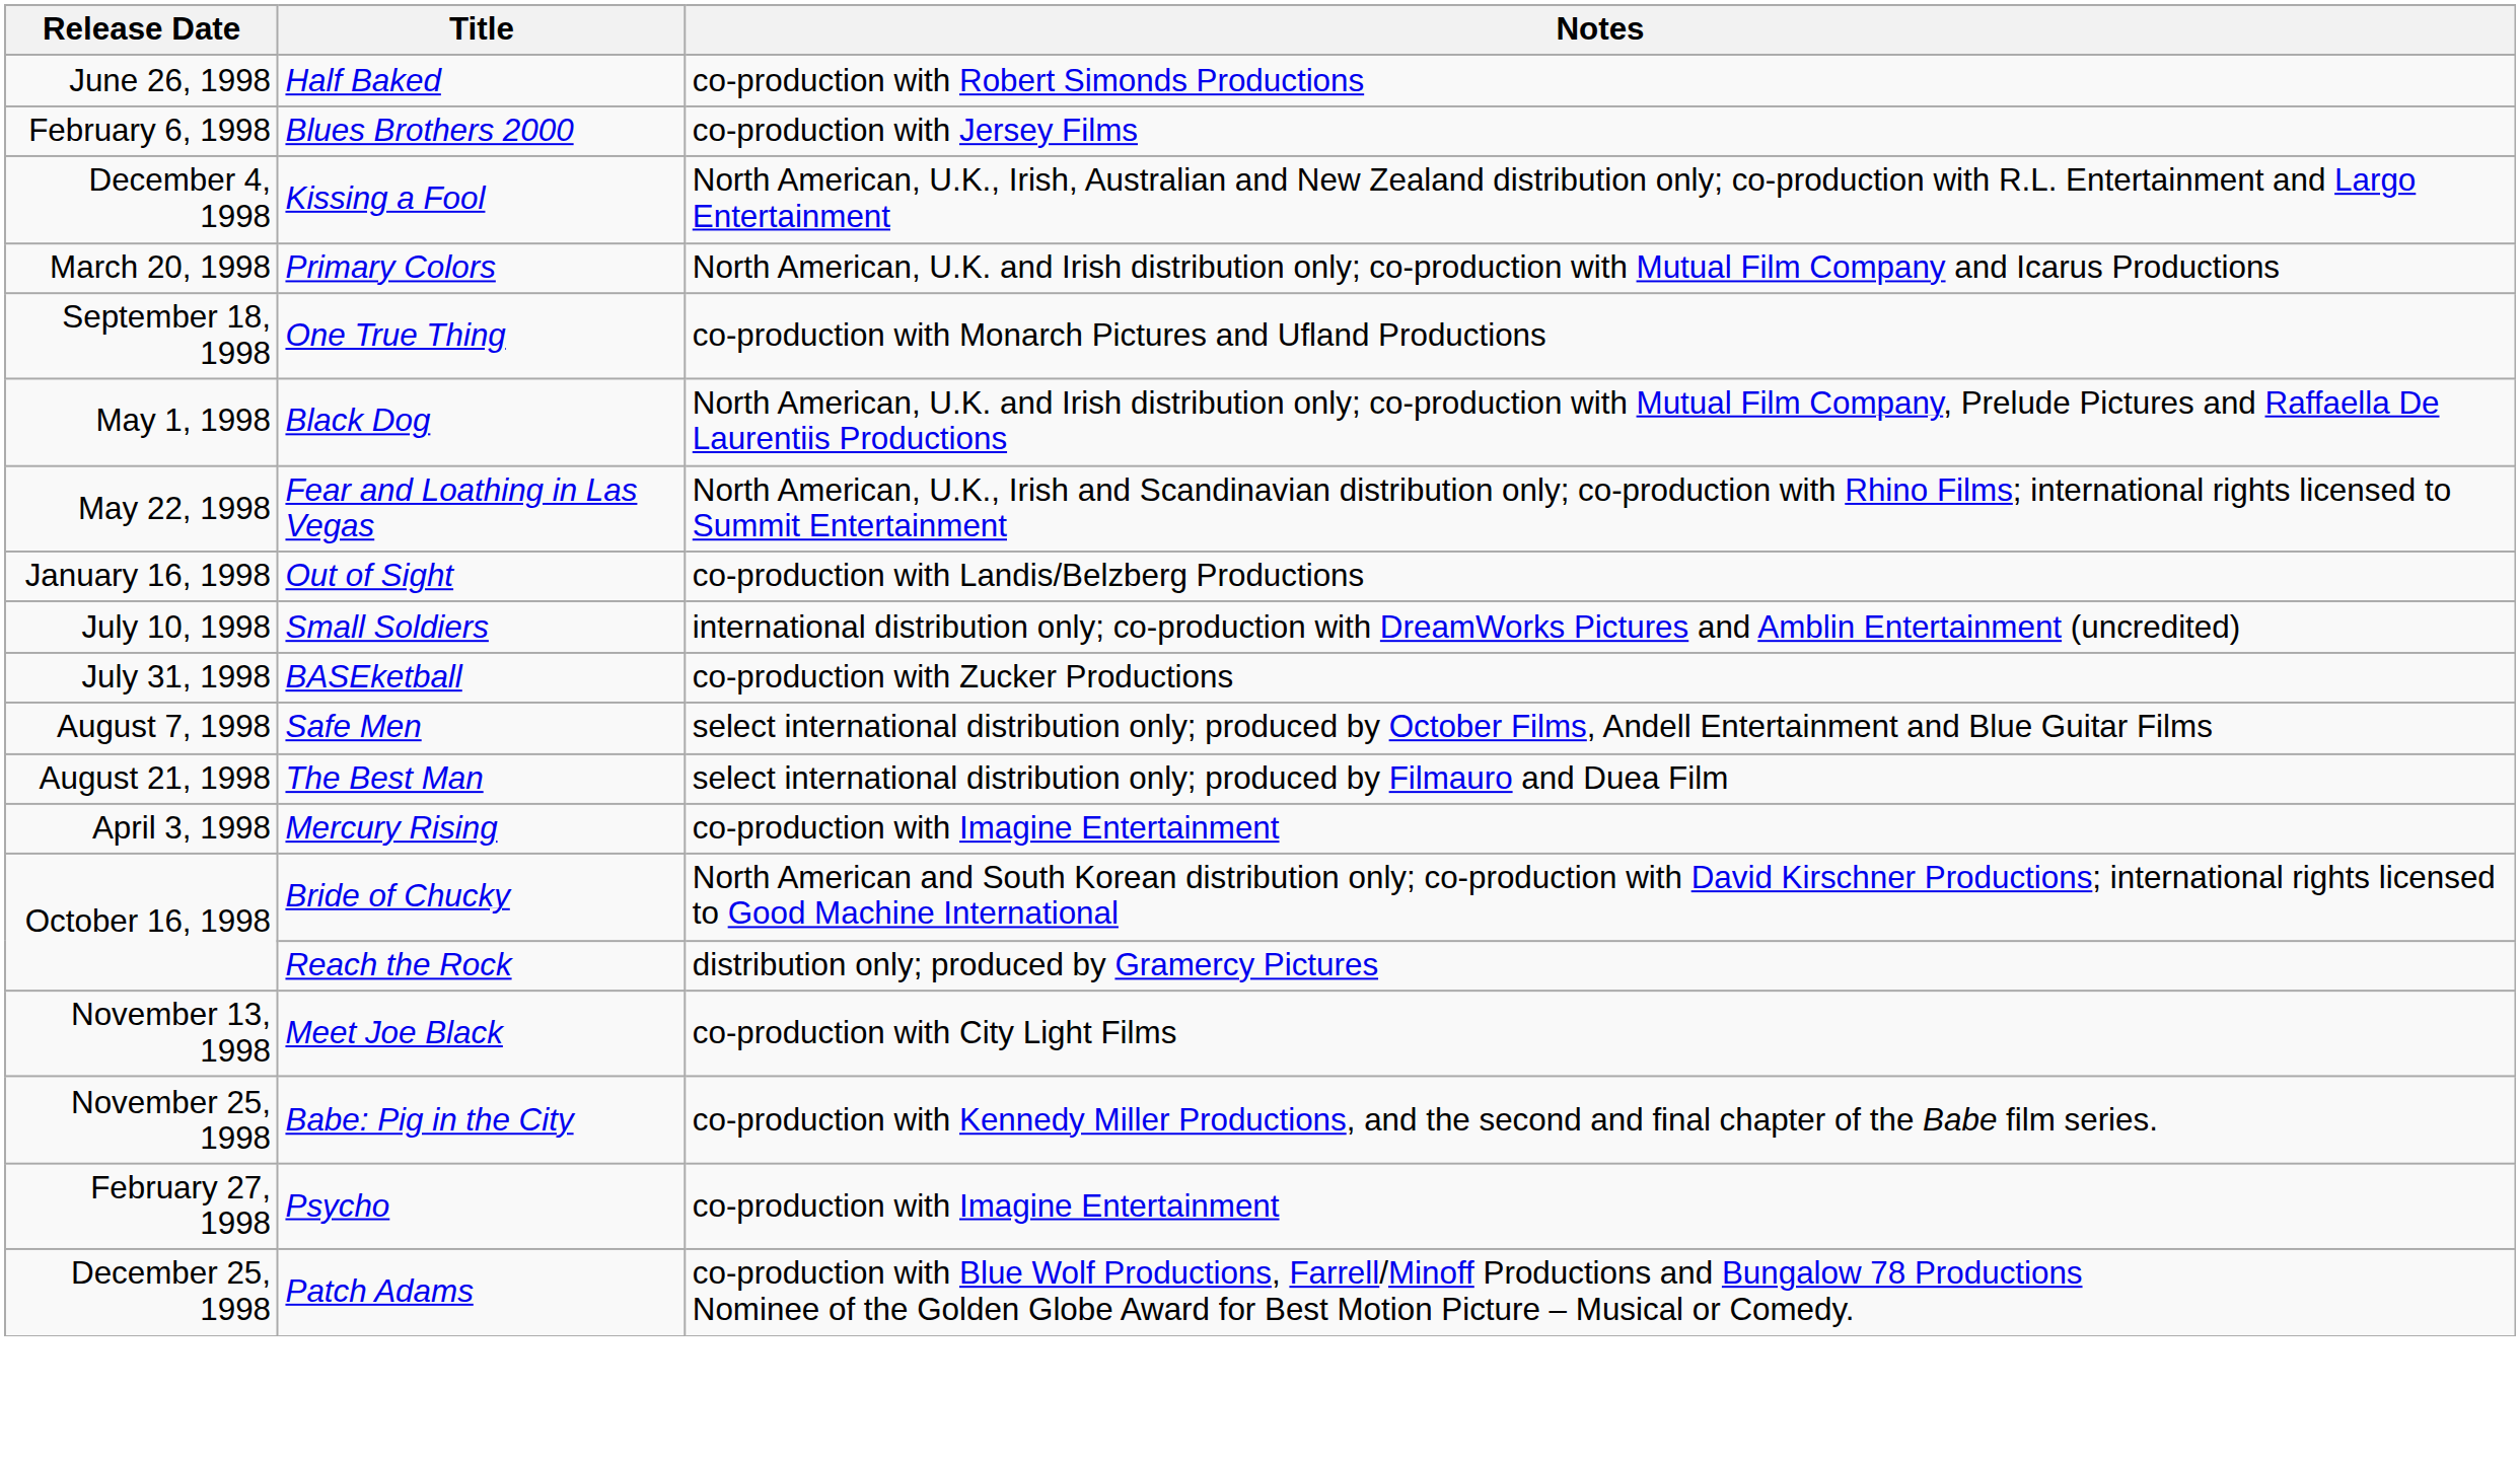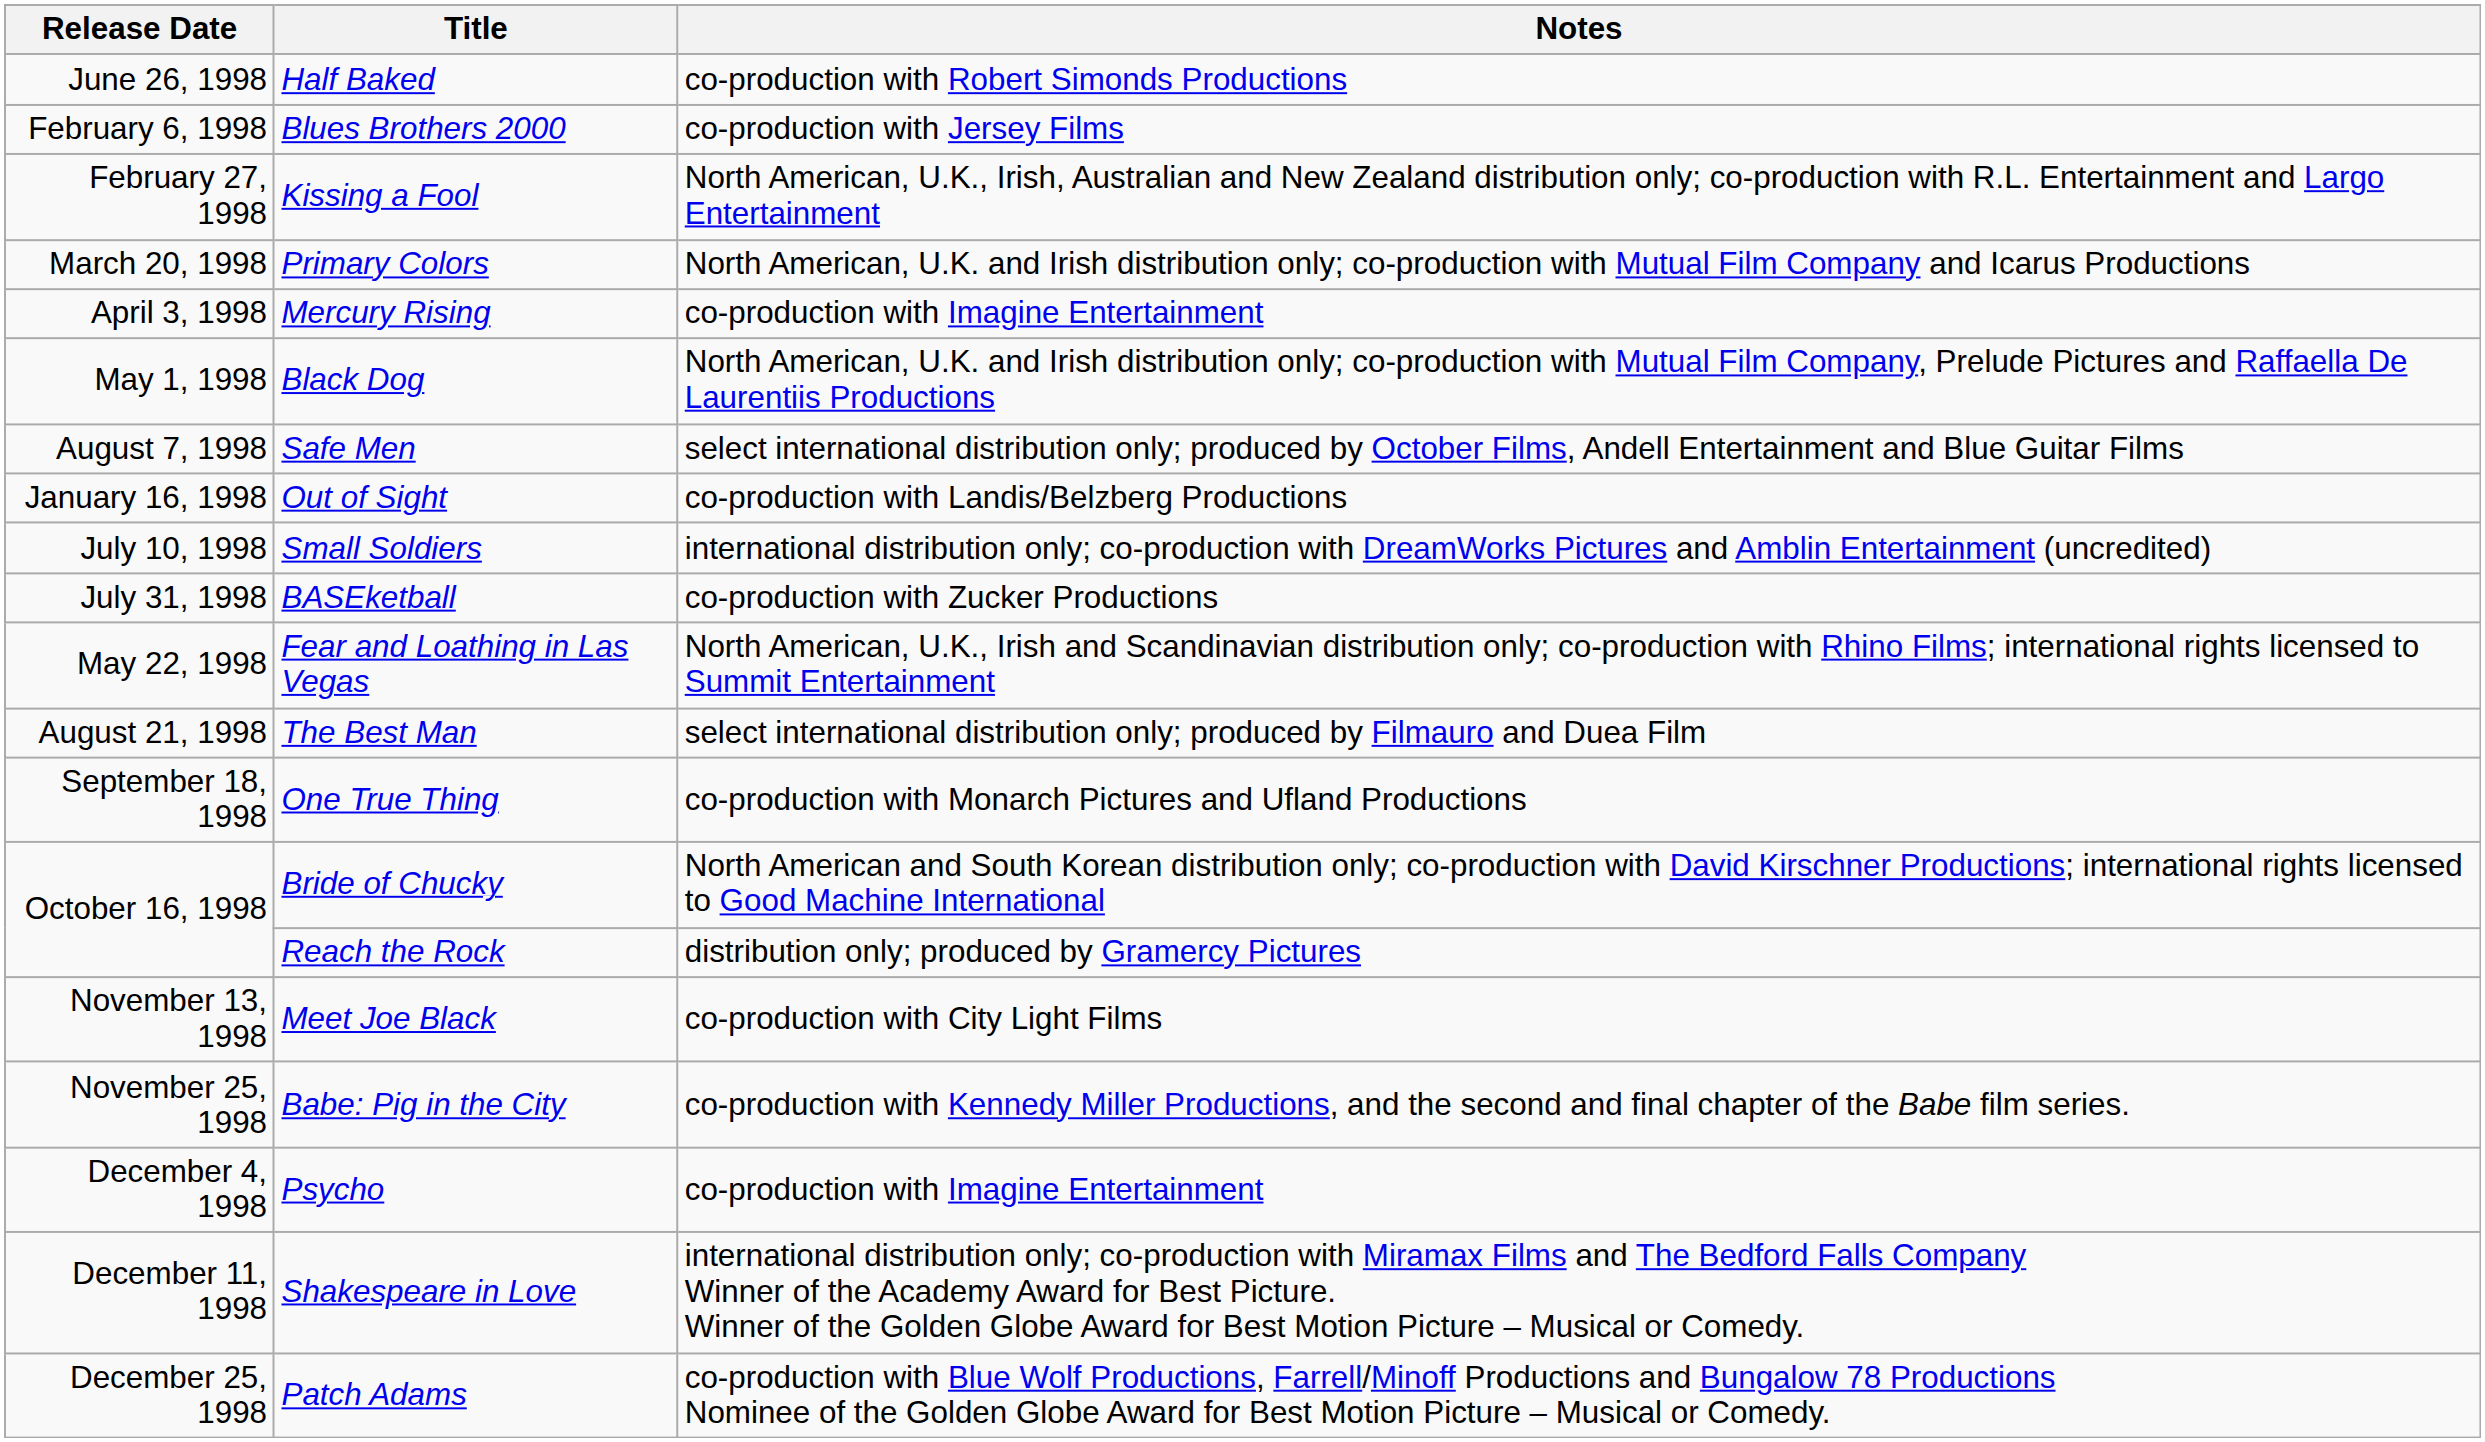 <table class="wikitable sortable" style="width:100%;">
 <tr>
 <th scope="col" style="width:130px;">Release Date</th>
 <th>Title</th>
 <th>Notes</th>
 </tr>
 <tr>
 <td style="text-align:right;">June 26, 1998</td>
 <td><em><a href='#'>Half Baked</a></em></td>
 <td>co-production with <a href='#'>Robert Simonds Productions</a></td>
 </tr>
 <tr>
 <td style="text-align:right;">February 6, 1998</td>
 <td><em><a href='#'>Blues Brothers 2000</a></em></td>
 <td>co-production with <a href='#'>Jersey Films</a></td>
 </tr>
 <tr>
-<td style="text-align:right;">December 4, 1998</td>
+<td style="text-align:right;">February 27, 1998</td>
 <td><em><a href='#'>Kissing a Fool</a></em></td>
 <td>North American, U.K., Irish, Australian and New Zealand distribution only; co-production with R.L. Entertainment and <a href='#'>Largo Entertainment</a></td>
 </tr>
 <tr>
 <td style="text-align:right;">March 20, 1998</td>
 <td><em><a href='#'>Primary Colors</a></em></td>
 <td>North American, U.K. and Irish distribution only; co-production with <a href='#'>Mutual Film Company</a> and Icarus Productions</td>
 </tr>
 <tr>
-<td style="text-align:right;">September 18, 1998</td>
-<td><em><a href='#'>One True Thing</a></em></td>
-<td>co-production with Monarch Pictures and Ufland Productions</td>
+<td style="text-align:right;">April 3, 1998</td>
+<td><em><a href='#'>Mercury Rising</a></em></td>
+<td>co-production with <a href='#'>Imagine Entertainment</a></td>
 </tr>
 <tr>
 <td style="text-align:right;">May 1, 1998</td>
 <td><em><a href='#'>Black Dog</a></em></td>
 <td>North American, U.K. and Irish distribution only; co-production with <a href='#'>Mutual Film Company</a>, Prelude Pictures and <a href='#'>Raffaella De Laurentiis Productions</a></td>
 </tr>
 <tr>
-<td style="text-align:right;">May 22, 1998</td>
-<td><em><a href='#'>Fear and Loathing in Las Vegas</a></em></td>
-<td>North American, U.K., Irish and Scandinavian distribution only; co-production with <a href='#'>Rhino Films</a>; international rights licensed to <a href='#'>Summit Entertainment</a></td>
+<td style="text-align:right;">August 7, 1998</td>
+<td><em><a href='#'>Safe Men</a></em></td>
+<td>select international distribution only; produced by <a href='#'>October Films</a>, Andell Entertainment and Blue Guitar Films</td>
 </tr>
 <tr>
 <td style="text-align:right;">January 16, 1998</td>
 <td><em><a href='#'>Out of Sight</a></em></td>
 <td>co-production with Landis/Belzberg Productions</td>
 </tr>
 <tr>
 <td style="text-align:right;">July 10, 1998</td>
 <td><em><a href='#'>Small Soldiers</a></em></td>
 <td>international distribution only; co-production with <a href='#'>DreamWorks Pictures</a> and <a href='#'>Amblin Entertainment</a> (uncredited)</td>
 </tr>
 <tr>
 <td style="text-align:right;">July 31, 1998</td>
 <td><em><a href='#'>BASEketball</a></em></td>
 <td>co-production with Zucker Productions</td>
 </tr>
 <tr>
-<td style="text-align:right;">August 7, 1998</td>
-<td><em><a href='#'>Safe Men</a></em></td>
-<td>select international distribution only; produced by <a href='#'>October Films</a>, Andell Entertainment and Blue Guitar Films</td>
+<td style="text-align:right;">May 22, 1998</td>
+<td><em><a href='#'>Fear and Loathing in Las Vegas</a></em></td>
+<td>North American, U.K., Irish and Scandinavian distribution only; co-production with <a href='#'>Rhino Films</a>; international rights licensed to <a href='#'>Summit Entertainment</a></td>
 </tr>
 <tr>
 <td style="text-align:right;">August 21, 1998</td>
 <td><em><a href='#'>The Best Man</a></em></td>
 <td>select international distribution only; produced by <a href='#'>Filmauro</a> and Duea Film</td>
 </tr>
 <tr>
-<td style="text-align:right;">April 3, 1998</td>
-<td><em><a href='#'>Mercury Rising</a></em></td>
-<td>co-production with <a href='#'>Imagine Entertainment</a></td>
+<td style="text-align:right;">September 18, 1998</td>
+<td><em><a href='#'>One True Thing</a></em></td>
+<td>co-production with Monarch Pictures and Ufland Productions</td>
 </tr>
 <tr>
 <td style="text-align:right;" rowspan="2">October 16, 1998</td>
 <td><em><a href='#'>Bride of Chucky</a></em></td>
 <td>North American and South Korean distribution only; co-production with <a href='#'>David Kirschner Productions</a>; international rights licensed to <a href='#'>Good Machine International</a></td>
 </tr>
 <tr>
 <td><em><a href='#'>Reach the Rock</a></em></td>
 <td>distribution only; produced by <a href='#'>Gramercy Pictures</a></td>
 </tr>
 <tr>
 <td style="text-align:right;">November 13, 1998</td>
 <td><em><a href='#'>Meet Joe Black</a></em></td>
 <td>co-production with City Light Films</td>
 </tr>
 <tr>
 <td style="text-align:right;">November 25, 1998</td>
 <td><em><a href='#'>Babe: Pig in the City</a></em></td>
 <td>co-production with <a href='#'>Kennedy Miller Productions</a>, and the second and final chapter of the <em>Babe</em> film series.</td>
 </tr>
 <tr>
-<td style="text-align:right;">February 27, 1998</td>
+<td style="text-align:right;">December 4, 1998</td>
 <td><em><a href='#'>Psycho</a></em></td>
 <td>co-production with <a href='#'>Imagine Entertainment</a></td>
+</tr>
+<tr>
+<td style="text-align:right;">December 11, 1998</td>
+<td><em><a href='#'>Shakespeare in Love</a></em></td>
+<td>international distribution only; co-production with <a href='#'>Miramax Films</a> and <a href='#'>The Bedford Falls Company</a><br>Winner of the Academy Award for Best Picture.<br>Winner of the Golden Globe Award for Best Motion Picture – Musical or Comedy.</td>
 </tr>
 <tr>
 <td style="text-align:right;">December 25, 1998</td>
 <td><em><a href='#'>Patch Adams</a></em></td>
 <td>co-production with <a href='#'>Blue Wolf Productions</a>, <a href='#'>Farrell</a>/<a href='#'>Minoff</a> Productions and <a href='#'>Bungalow 78 Productions</a><br>Nominee of the Golden Globe Award for Best Motion Picture – Musical or Comedy.</td>
 </tr>
 <tr>
 </tr>
 </table>
